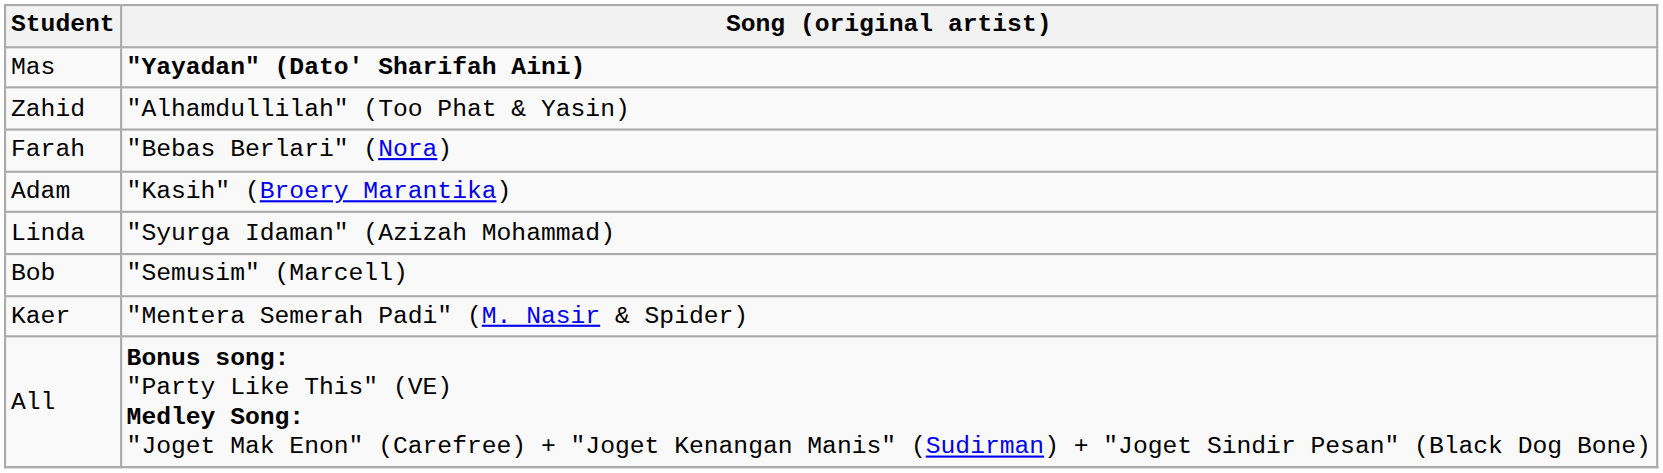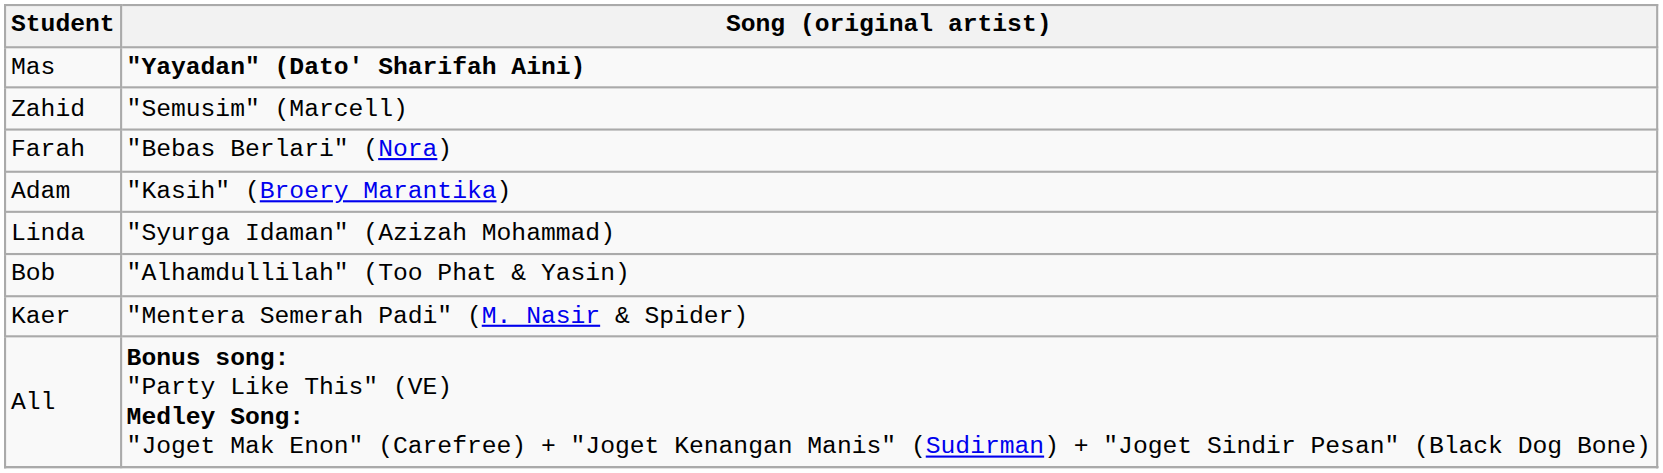 <table class="wikitable" style="font-size:90%;">
 <tr>
 <th>Student</th>
 <th>Song (original artist)</th>
 </tr>
 <tr>
 <td>Mas</td>
 <td><strong>"Yayadan" (Dato' Sharifah Aini)</strong></td>
 </tr>
 <tr>
 <td>Zahid</td>
-<td>"Alhamdullilah" (Too Phat & Yasin)</td>
+<td>"Semusim" (Marcell)</td>
 </tr>
 <tr>
 <td>Farah</td>
 <td>"Bebas Berlari" (<a href='#'>Nora</a>)</td>
 </tr>
 <tr>
 <td>Adam</td>
 <td>"Kasih" (<a href='#'>Broery Marantika</a>)</td>
 </tr>
 <tr>
 <td>Linda</td>
 <td>"Syurga Idaman" (Azizah Mohammad)</td>
 </tr>
 <tr>
 <td>Bob</td>
-<td>"Semusim" (Marcell)</td>
+<td>"Alhamdullilah" (Too Phat & Yasin)</td>
 </tr>
 <tr>
 <td>Kaer</td>
 <td>"Mentera Semerah Padi" (<a href='#'>M. Nasir</a> & Spider)</td>
 </tr>
 <tr>
 <td>All</td>
 <td><strong>Bonus song:</strong> <br> "Party Like This" (VE) <br> <strong>Medley Song:</strong> <br> "Joget Mak Enon" (Carefree) + "Joget Kenangan Manis" (<a href='#'>Sudirman</a>) + "Joget Sindir Pesan" (Black Dog Bone)</td>
 </tr>
 <tr>
 </tr>
 <tr>
 </tr>
 </table>
